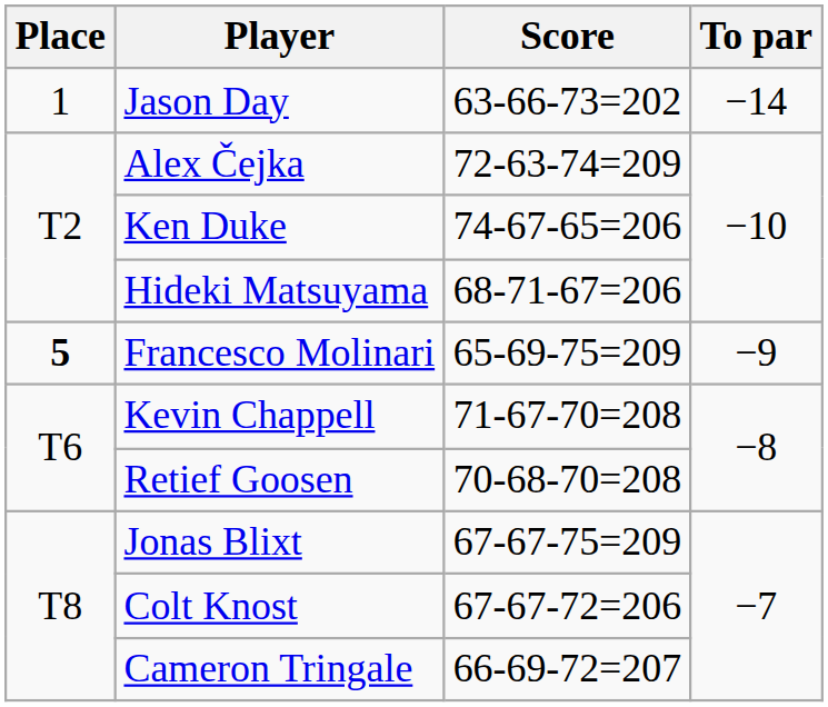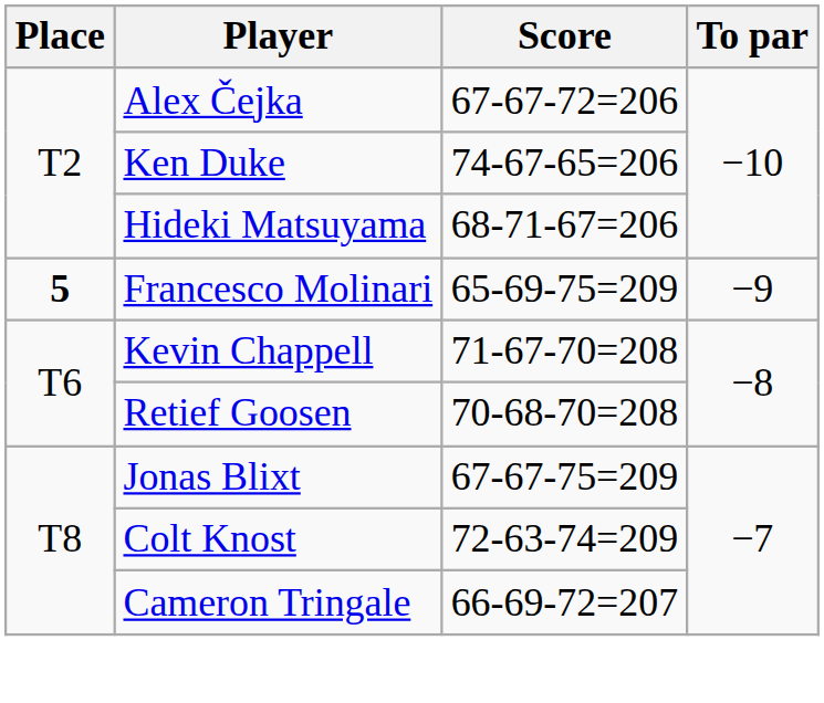 <table class="wikitable">
 <tr>
 <th>Place</th>
 <th>Player</th>
 <th>Score</th>
 <th>To par</th>
 </tr>
 <tr>
-<td align=center>1</td>
-<td> <a href='#'>Jason Day</a></td>
-<td>63-66-73=202</td>
-<td align=center>−14</td>
-</tr>
-<tr>
 <td rowspan="3" style="text-align:center;">T2</td>
 <td> <a href='#'>Alex Čejka</a></td>
-<td>72-63-74=209</td>
+<td>67-67-72=206</td>
 <td rowspan="3" style="text-align:center;">−10</td>
 </tr>
 <tr>
 <td> <a href='#'>Ken Duke</a></td>
 <td>74-67-65=206</td>
 </tr>
 <tr>
 <td> <a href='#'>Hideki Matsuyama</a></td>
 <td>68-71-67=206</td>
 </tr>
 <tr>
 <td align=center><strong>5</strong></td>
 <td> <a href='#'>Francesco Molinari</a></td>
 <td>65-69-75=209</td>
 <td align=center>−9</td>
 </tr>
 <tr>
 <td rowspan="2" style="text-align:center;">T6</td>
 <td> <a href='#'>Kevin Chappell</a></td>
 <td>71-67-70=208</td>
 <td rowspan="2" style="text-align:center;">−8</td>
 </tr>
 <tr>
 <td> <a href='#'>Retief Goosen</a></td>
 <td>70-68-70=208</td>
 </tr>
 <tr>
 <td rowspan="3" style="text-align:center;">T8</td>
 <td> <a href='#'>Jonas Blixt</a></td>
 <td>67-67-75=209</td>
 <td rowspan="3" style="text-align:center;">−7</td>
 </tr>
 <tr>
 <td> <a href='#'>Colt Knost</a></td>
-<td>67-67-72=206</td>
+<td>72-63-74=209</td>
 </tr>
 <tr>
 <td> <a href='#'>Cameron Tringale</a></td>
 <td>66-69-72=207</td>
 </tr>
 </table>
